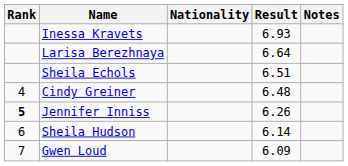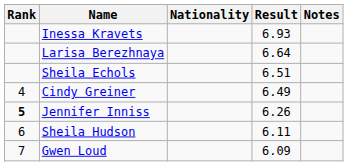 <table class="wikitable sortable" style="text-align:center">
 <tr>
 <th>Rank</th>
 <th>Name</th>
 <th>Nationality</th>
 <th>Result</th>
 <th>Notes</th>
 </tr>
 <tr>
 <td></td>
 <td align=left><a href='#'>Inessa Kravets</a></td>
 <td align=left></td>
 <td>6.93</td>
 <td></td>
 </tr>
 <tr>
 <td></td>
 <td align=left><a href='#'>Larisa Berezhnaya</a></td>
 <td align=left></td>
 <td>6.64</td>
 <td></td>
 </tr>
 <tr>
 <td></td>
 <td align=left><a href='#'>Sheila Echols</a></td>
 <td align=left></td>
 <td>6.51</td>
 <td></td>
 </tr>
 <tr>
 <td>4</td>
 <td align=left><a href='#'>Cindy Greiner</a></td>
 <td align=left></td>
-<td>6.48</td>
+<td>6.49</td>
 <td></td>
 </tr>
 <tr>
 <td><strong>5</strong></td>
 <td align=left><a href='#'>Jennifer Inniss</a></td>
 <td align=left></td>
 <td>6.26</td>
 <td></td>
 </tr>
 <tr>
 <td>6</td>
 <td align=left><a href='#'>Sheila Hudson</a></td>
 <td align=left></td>
-<td>6.14</td>
+<td>6.11</td>
 <td></td>
 </tr>
 <tr>
 <td>7</td>
 <td align=left><a href='#'>Gwen Loud</a></td>
 <td align=left></td>
 <td>6.09</td>
 <td></td>
 </tr>
 </table>
